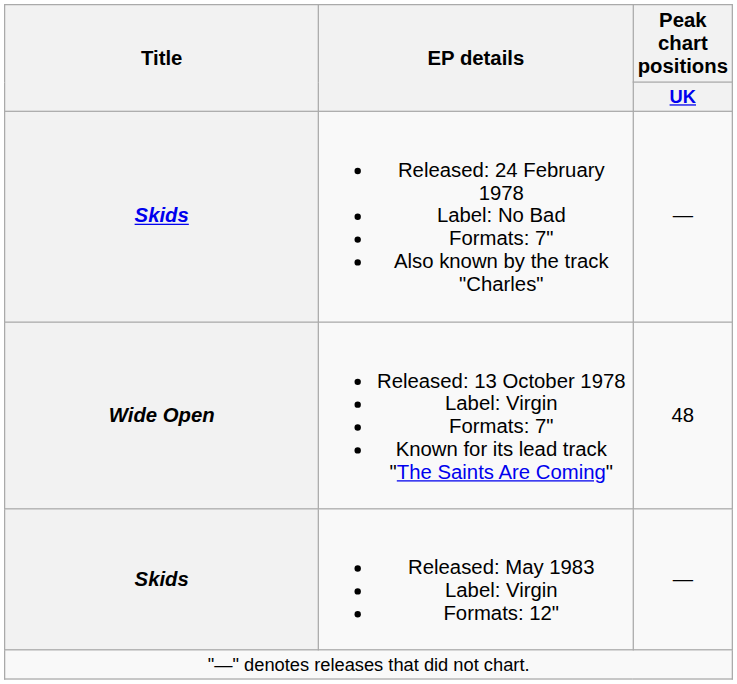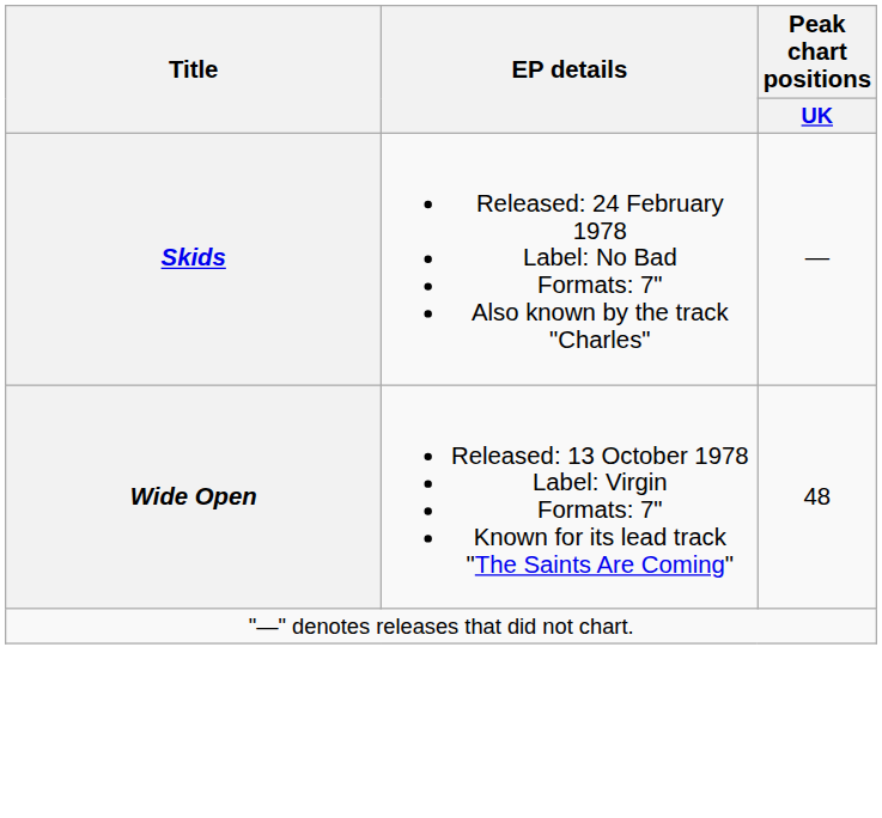 <table class="wikitable plainrowheaders" style="text-align:center;">
 <tr>
 <th rowspan="2" scope="col" style="width:15em;">Title</th>
 <th rowspan="2" scope="col" style="width:15em;">EP details</th>
 <th>Peak chart positions</th>
 </tr>
 <tr>
 <th scope="col" style="width:2em;font-size:90%;"><a href='#'>UK</a><br></th>
 </tr>
 <tr>
 <th scope="row"><em><a href='#'>Skids</a></em></th>
 <td><br><ul><li>Released: 24 February 1978</li><li>Label: No Bad</li><li>Formats: 7"</li><li>Also known by the track "Charles"</li></ul></td>
 <td>—</td>
 </tr>
 <tr>
 <th scope="row"><em>Wide Open</em></th>
 <td><br><ul><li>Released: 13 October 1978</li><li>Label: Virgin</li><li>Formats: 7"</li><li>Known for its lead track "<a href='#'>The Saints Are Coming</a>"</li></ul></td>
 <td>48</td>
 </tr>
 <tr>
-<th scope="row"><em>Skids</em></th>
-<td><br><ul><li>Released: May 1983</li><li>Label: Virgin</li><li>Formats: 12"</li></ul></td>
-<td>—</td>
-</tr>
-<tr>
 <td colspan="3" style="font-size:90%">"—" denotes releases that did not chart.</td>
 </tr>
 </table>
